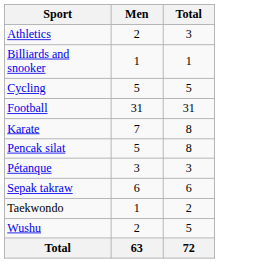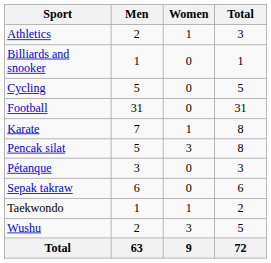 <table class="wikitable sortable" style="font-size:90%; text-align:center;">
 <tr>
 <th width=120>Sport</th>
 <th width=55>Men</th>
+<th width=55>Women</th>
 <th width=55>Total</th>
 </tr>
 <tr>
 <td align=left><a href='#'>Athletics</a></td>
 <td>2</td>
+<td>1</td>
 <td>3</td>
 </tr>
 <tr>
 <td align=left><a href='#'>Billiards and snooker</a></td>
 <td>1</td>
+<td>0</td>
 <td>1</td>
 </tr>
 <tr>
 <td align=left><a href='#'>Cycling</a></td>
 <td>5</td>
+<td>0</td>
 <td>5</td>
 </tr>
 <tr>
 <td align=left><a href='#'>Football</a></td>
 <td>31</td>
+<td>0</td>
 <td>31</td>
 </tr>
 <tr>
 <td align=left><a href='#'>Karate</a></td>
 <td>7</td>
+<td>1</td>
 <td>8</td>
 </tr>
 <tr>
 <td align=left><a href='#'>Pencak silat</a></td>
 <td>5</td>
+<td>3</td>
 <td>8</td>
 </tr>
 <tr>
 <td align=left><a href='#'>Pétanque</a></td>
 <td>3</td>
+<td>0</td>
 <td>3</td>
 </tr>
 <tr>
 <td align=left><a href='#'>Sepak takraw</a></td>
 <td>6</td>
+<td>0</td>
 <td>6</td>
 </tr>
 <tr>
 <td align=left>Taekwondo</td>
+<td>1</td>
 <td>1</td>
 <td>2</td>
 </tr>
 <tr>
 <td align=left><a href='#'>Wushu</a></td>
 <td>2</td>
+<td>3</td>
 <td>5</td>
 </tr>
 <tr class="sortbottom">
 <th>Total</th>
 <th>63</th>
+<th>9</th>
 <th>72</th>
 </tr>
 </table>
